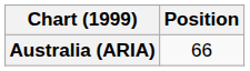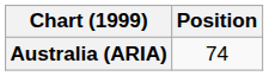 <table class="wikitable plainrowheaders" style="text-align:center">
 <tr>
 <th>Chart (1999)</th>
 <th>Position</th>
 </tr>
 <tr>
 <th scope="row">Australia (ARIA)</th>
-<td>66</td>
+<td>74</td>
 </tr>
 </table>
